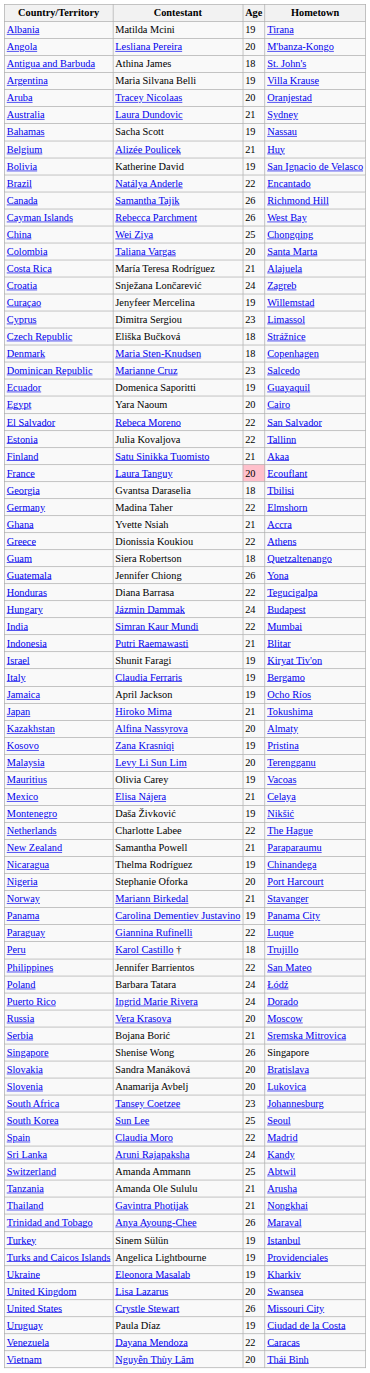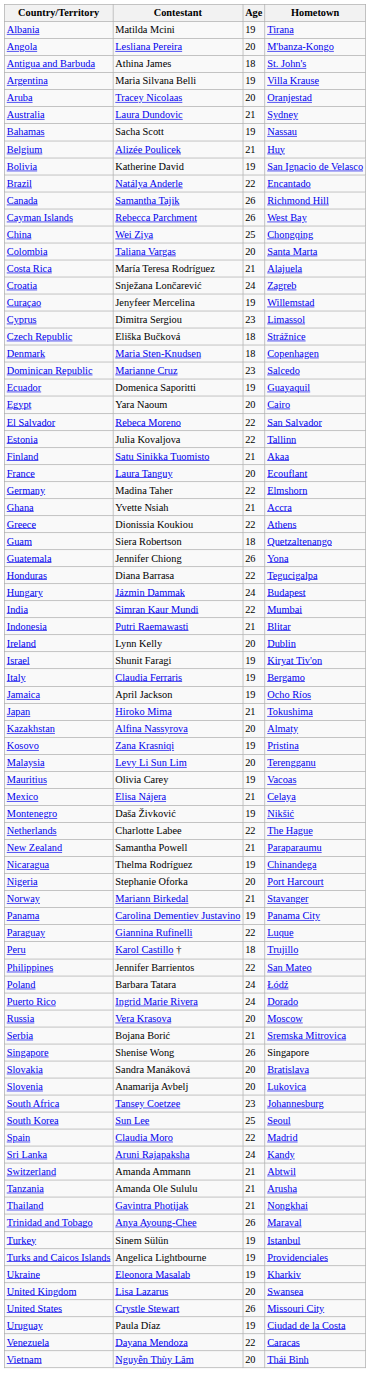 <table class="wikitable sortable" style="font-size:95%;">
 <tr>
 <th>Country/Territory</th>
 <th>Contestant</th>
 <th>Age</th>
 <th>Hometown</th>
 </tr>
 <tr>
 <td> <a href='#'>Albania</a></td>
 <td>Matilda Mcini</td>
 <td>19</td>
 <td><a href='#'>Tirana</a></td>
 </tr>
 <tr>
 <td> <a href='#'>Angola</a></td>
 <td><a href='#'>Lesliana Pereira</a></td>
 <td>20</td>
 <td><a href='#'>M'banza-Kongo</a></td>
 </tr>
 <tr>
 <td> <a href='#'>Antigua and Barbuda</a></td>
 <td>Athina James</td>
 <td>18</td>
 <td><a href='#'>St. John's</a></td>
 </tr>
 <tr>
 <td> <a href='#'>Argentina</a></td>
 <td>Maria Silvana Belli</td>
 <td>19</td>
 <td><a href='#'>Villa Krause</a></td>
 </tr>
 <tr>
 <td> <a href='#'>Aruba</a></td>
 <td><a href='#'>Tracey Nicolaas</a></td>
 <td>20</td>
 <td><a href='#'>Oranjestad</a></td>
 </tr>
 <tr>
 <td> <a href='#'>Australia</a></td>
 <td><a href='#'>Laura Dundovic</a></td>
 <td>21</td>
 <td><a href='#'>Sydney</a></td>
 </tr>
 <tr>
 <td> <a href='#'>Bahamas</a></td>
 <td>Sacha Scott</td>
 <td>19</td>
 <td><a href='#'>Nassau</a></td>
 </tr>
 <tr>
 <td> <a href='#'>Belgium</a></td>
 <td><a href='#'>Alizée Poulicek</a></td>
 <td>21</td>
 <td><a href='#'>Huy</a></td>
 </tr>
 <tr>
 <td> <a href='#'>Bolivia</a></td>
 <td>Katherine David</td>
 <td>19</td>
 <td><a href='#'>San Ignacio de Velasco</a></td>
 </tr>
 <tr>
 <td> <a href='#'>Brazil</a></td>
 <td><a href='#'>Natálya Anderle</a></td>
 <td>22</td>
 <td><a href='#'>Encantado</a></td>
 </tr>
 <tr>
 <td> <a href='#'>Canada</a></td>
 <td><a href='#'>Samantha Tajik</a></td>
 <td>26</td>
 <td><a href='#'>Richmond Hill</a></td>
 </tr>
 <tr>
 <td> <a href='#'>Cayman Islands</a></td>
 <td><a href='#'>Rebecca Parchment</a></td>
 <td>26</td>
 <td><a href='#'>West Bay</a></td>
 </tr>
 <tr>
 <td> <a href='#'>China</a></td>
 <td><a href='#'>Wei Ziya</a></td>
 <td>25</td>
 <td><a href='#'>Chongqing</a></td>
 </tr>
 <tr>
 <td> <a href='#'>Colombia</a></td>
 <td><a href='#'>Taliana Vargas</a></td>
 <td>20</td>
 <td><a href='#'>Santa Marta</a></td>
 </tr>
 <tr>
 <td> <a href='#'>Costa Rica</a></td>
 <td>María Teresa Rodríguez</td>
 <td>21</td>
 <td><a href='#'>Alajuela</a></td>
 </tr>
 <tr>
 <td> <a href='#'>Croatia</a></td>
 <td>Snježana Lončarević</td>
 <td>24</td>
 <td><a href='#'>Zagreb</a></td>
 </tr>
 <tr>
 <td> <a href='#'>Curaçao</a></td>
 <td>Jenyfeer Mercelina</td>
 <td>19</td>
 <td><a href='#'>Willemstad</a></td>
 </tr>
 <tr>
 <td> <a href='#'>Cyprus</a></td>
 <td>Dimitra Sergiou</td>
 <td>23</td>
 <td><a href='#'>Limassol</a></td>
 </tr>
 <tr>
 <td> <a href='#'>Czech Republic</a></td>
 <td>Eliška Bučková</td>
 <td>18</td>
 <td><a href='#'>Strážnice</a></td>
 </tr>
 <tr>
 <td> <a href='#'>Denmark</a></td>
 <td><a href='#'>Maria Sten-Knudsen</a></td>
 <td>18</td>
 <td><a href='#'>Copenhagen</a></td>
 </tr>
 <tr>
 <td> <a href='#'>Dominican Republic</a></td>
 <td><a href='#'>Marianne Cruz</a></td>
 <td>23</td>
 <td><a href='#'>Salcedo</a></td>
 </tr>
 <tr>
 <td> <a href='#'>Ecuador</a></td>
 <td>Domenica Saporitti</td>
 <td>19</td>
 <td><a href='#'>Guayaquil</a></td>
 </tr>
 <tr>
 <td> <a href='#'>Egypt</a></td>
 <td>Yara Naoum</td>
 <td>20</td>
 <td><a href='#'>Cairo</a></td>
 </tr>
 <tr>
 <td> <a href='#'>El Salvador</a></td>
 <td><a href='#'>Rebeca Moreno</a></td>
 <td>22</td>
 <td><a href='#'>San Salvador</a></td>
 </tr>
 <tr>
 <td> <a href='#'>Estonia</a></td>
 <td>Julia Kovaljova</td>
 <td>22</td>
 <td><a href='#'>Tallinn</a></td>
 </tr>
 <tr>
 <td> <a href='#'>Finland</a></td>
 <td><a href='#'>Satu Sinikka Tuomisto</a></td>
 <td>21</td>
 <td><a href='#'>Akaa</a></td>
 </tr>
 <tr>
 <td> <a href='#'>France</a></td>
 <td><a href='#'>Laura Tanguy</a></td>
-<td style="background: pink;">20</td>
+<td>20</td>
 <td><a href='#'>Ecouflant</a></td>
-</tr>
-<tr>
-<td> <a href='#'>Georgia</a></td>
-<td>Gvantsa Daraselia</td>
-<td>18</td>
-<td><a href='#'>Tbilisi</a></td>
 </tr>
 <tr>
 <td> <a href='#'>Germany</a></td>
 <td>Madina Taher</td>
 <td>22</td>
 <td><a href='#'>Elmshorn</a></td>
 </tr>
 <tr>
 <td> <a href='#'>Ghana</a></td>
 <td>Yvette Nsiah</td>
 <td>21</td>
 <td><a href='#'>Accra</a></td>
 </tr>
 <tr>
 <td> <a href='#'>Greece</a></td>
 <td>Dionissia Koukiou</td>
 <td>22</td>
 <td><a href='#'>Athens</a></td>
 </tr>
 <tr>
 <td> <a href='#'>Guam</a></td>
 <td>Siera Robertson</td>
 <td>18</td>
 <td><a href='#'>Quetzaltenango</a></td>
 </tr>
 <tr>
 <td> <a href='#'>Guatemala</a></td>
 <td>Jennifer Chiong</td>
 <td>26</td>
 <td><a href='#'>Yona</a></td>
 </tr>
 <tr>
 <td> <a href='#'>Honduras</a></td>
 <td>Diana Barrasa</td>
 <td>22</td>
 <td><a href='#'>Tegucigalpa</a></td>
 </tr>
 <tr>
 <td> <a href='#'>Hungary</a></td>
 <td><a href='#'>Jázmin Dammak</a></td>
 <td>24</td>
 <td><a href='#'>Budapest</a></td>
 </tr>
 <tr>
 <td> <a href='#'>India</a></td>
 <td><a href='#'>Simran Kaur Mundi</a></td>
 <td>22</td>
 <td><a href='#'>Mumbai</a></td>
 </tr>
 <tr>
 <td> <a href='#'>Indonesia</a></td>
 <td><a href='#'>Putri Raemawasti</a></td>
 <td>21</td>
 <td><a href='#'>Blitar</a></td>
+</tr>
+<tr>
+<td> <a href='#'>Ireland</a></td>
+<td>Lynn Kelly</td>
+<td>20</td>
+<td><a href='#'>Dublin</a></td>
 </tr>
 <tr>
 <td> <a href='#'>Israel</a></td>
 <td>Shunit Faragi</td>
 <td>19</td>
 <td><a href='#'>Kiryat Tiv'on</a></td>
 </tr>
 <tr>
 <td> <a href='#'>Italy</a></td>
 <td><a href='#'>Claudia Ferraris</a></td>
 <td>19</td>
 <td><a href='#'>Bergamo</a></td>
 </tr>
 <tr>
 <td> <a href='#'>Jamaica</a></td>
 <td>April Jackson</td>
 <td>19</td>
 <td><a href='#'>Ocho Ríos</a></td>
 </tr>
 <tr>
 <td> <a href='#'>Japan</a></td>
 <td><a href='#'>Hiroko Mima</a></td>
 <td>21</td>
 <td><a href='#'>Tokushima</a></td>
 </tr>
 <tr>
 <td> <a href='#'>Kazakhstan</a></td>
 <td><a href='#'>Alfina Nassyrova</a></td>
 <td>20</td>
 <td><a href='#'>Almaty</a></td>
 </tr>
 <tr>
 <td> <a href='#'>Kosovo</a></td>
 <td><a href='#'>Zana Krasniqi</a></td>
 <td>19</td>
 <td><a href='#'>Pristina</a></td>
 </tr>
 <tr>
 <td> <a href='#'>Malaysia</a></td>
 <td><a href='#'>Levy Li Sun Lim</a></td>
 <td>20</td>
 <td><a href='#'>Terengganu</a></td>
 </tr>
 <tr>
 <td> <a href='#'>Mauritius</a></td>
 <td>Olivia Carey</td>
 <td>19</td>
 <td><a href='#'>Vacoas</a></td>
 </tr>
 <tr>
 <td> <a href='#'>Mexico</a></td>
 <td><a href='#'>Elisa Nájera</a></td>
 <td>21</td>
 <td><a href='#'>Celaya</a></td>
 </tr>
 <tr>
 <td> <a href='#'>Montenegro</a></td>
 <td>Daša Živković</td>
 <td>19</td>
 <td><a href='#'>Nikšić</a></td>
 </tr>
 <tr>
 <td> <a href='#'>Netherlands</a></td>
 <td>Charlotte Labee</td>
 <td>22</td>
 <td><a href='#'>The Hague</a></td>
 </tr>
 <tr>
 <td> <a href='#'>New Zealand</a></td>
 <td>Samantha Powell</td>
 <td>21</td>
 <td><a href='#'>Paraparaumu</a></td>
 </tr>
 <tr>
 <td> <a href='#'>Nicaragua</a></td>
 <td>Thelma Rodríguez</td>
 <td>19</td>
 <td><a href='#'>Chinandega</a></td>
 </tr>
 <tr>
 <td> <a href='#'>Nigeria</a></td>
 <td>Stephanie Oforka</td>
 <td>20</td>
 <td><a href='#'>Port Harcourt</a></td>
 </tr>
 <tr>
 <td> <a href='#'>Norway</a></td>
 <td><a href='#'>Mariann Birkedal</a></td>
 <td>21</td>
 <td><a href='#'>Stavanger</a></td>
 </tr>
 <tr>
 <td> <a href='#'>Panama</a></td>
 <td><a href='#'>Carolina Dementiev Justavino</a></td>
 <td>19</td>
 <td><a href='#'>Panama City</a></td>
 </tr>
 <tr>
 <td> <a href='#'>Paraguay</a></td>
 <td><a href='#'>Giannina Rufinelli</a></td>
 <td>22</td>
 <td><a href='#'>Luque</a></td>
 </tr>
 <tr>
 <td> <a href='#'>Peru</a></td>
 <td><a href='#'>Karol Castillo</a> †</td>
 <td>18</td>
 <td><a href='#'>Trujillo</a></td>
 </tr>
 <tr>
 <td> <a href='#'>Philippines</a></td>
 <td>Jennifer Barrientos</td>
 <td>22</td>
 <td><a href='#'>San Mateo</a></td>
 </tr>
 <tr>
 <td> <a href='#'>Poland</a></td>
 <td>Barbara Tatara</td>
 <td>24</td>
 <td><a href='#'>Łódź</a></td>
 </tr>
 <tr>
 <td> <a href='#'>Puerto Rico</a></td>
 <td><a href='#'>Ingrid Marie Rivera</a></td>
 <td>24</td>
 <td><a href='#'>Dorado</a></td>
 </tr>
 <tr>
 <td> <a href='#'>Russia</a></td>
 <td><a href='#'>Vera Krasova</a></td>
 <td>20</td>
 <td><a href='#'>Moscow</a></td>
 </tr>
 <tr>
 <td> <a href='#'>Serbia</a></td>
 <td>Bojana Borić</td>
 <td>21</td>
 <td><a href='#'>Sremska Mitrovica</a></td>
 </tr>
 <tr>
 <td> <a href='#'>Singapore</a></td>
 <td>Shenise Wong</td>
 <td>26</td>
 <td>Singapore</td>
 </tr>
 <tr>
 <td> <a href='#'>Slovakia</a></td>
 <td>Sandra Manáková</td>
 <td>20</td>
 <td><a href='#'>Bratislava</a></td>
 </tr>
 <tr>
 <td> <a href='#'>Slovenia</a></td>
 <td>Anamarija Avbelj</td>
 <td>20</td>
 <td><a href='#'>Lukovica</a></td>
 </tr>
 <tr>
 <td> <a href='#'>South Africa</a></td>
 <td><a href='#'>Tansey Coetzee</a></td>
 <td>23</td>
 <td><a href='#'>Johannesburg</a></td>
 </tr>
 <tr>
 <td> <a href='#'>South Korea</a></td>
 <td><a href='#'>Sun Lee</a></td>
 <td>25</td>
 <td><a href='#'>Seoul</a></td>
 </tr>
 <tr>
 <td> <a href='#'>Spain</a></td>
 <td><a href='#'>Claudia Moro</a></td>
 <td>22</td>
 <td><a href='#'>Madrid</a></td>
 </tr>
 <tr>
 <td> <a href='#'>Sri Lanka</a></td>
 <td><a href='#'>Aruni Rajapaksha</a></td>
 <td>24</td>
 <td><a href='#'>Kandy</a></td>
 </tr>
 <tr>
 <td> <a href='#'>Switzerland</a></td>
 <td>Amanda Ammann</td>
-<td>25</td>
+<td>21</td>
 <td><a href='#'>Abtwil</a></td>
 </tr>
 <tr>
 <td> <a href='#'>Tanzania</a></td>
 <td>Amanda Ole Sululu</td>
 <td>21</td>
 <td><a href='#'>Arusha</a></td>
 </tr>
 <tr>
 <td> <a href='#'>Thailand</a></td>
 <td><a href='#'>Gavintra Photijak</a></td>
 <td>21</td>
 <td><a href='#'>Nongkhai</a></td>
 </tr>
 <tr>
 <td> <a href='#'>Trinidad and Tobago</a></td>
 <td><a href='#'>Anya Ayoung-Chee</a></td>
 <td>26</td>
 <td><a href='#'>Maraval</a></td>
 </tr>
 <tr>
 <td> <a href='#'>Turkey</a></td>
 <td>Sinem Sülün</td>
 <td>19</td>
 <td><a href='#'>Istanbul</a></td>
 </tr>
 <tr>
 <td> <a href='#'>Turks and Caicos Islands</a></td>
 <td>Angelica Lightbourne</td>
 <td>19</td>
 <td><a href='#'>Providenciales</a></td>
 </tr>
 <tr>
 <td> <a href='#'>Ukraine</a></td>
 <td><a href='#'>Eleonora Masalab</a></td>
 <td>19</td>
 <td><a href='#'>Kharkiv</a></td>
 </tr>
 <tr>
 <td> <a href='#'>United Kingdom</a></td>
 <td><a href='#'>Lisa Lazarus</a></td>
 <td>20</td>
 <td><a href='#'>Swansea</a></td>
 </tr>
 <tr>
 <td> <a href='#'>United States</a></td>
 <td><a href='#'>Crystle Stewart</a></td>
 <td>26</td>
 <td><a href='#'>Missouri City</a></td>
 </tr>
 <tr>
 <td> <a href='#'>Uruguay</a></td>
 <td>Paula Díaz</td>
 <td>19</td>
 <td><a href='#'>Ciudad de la Costa</a></td>
 </tr>
 <tr>
 <td> <a href='#'>Venezuela</a></td>
 <td><a href='#'>Dayana Mendoza</a></td>
 <td>22</td>
 <td><a href='#'>Caracas</a></td>
 </tr>
 <tr>
 <td> <a href='#'>Vietnam</a></td>
 <td><a href='#'>Nguyễn Thùy Lâm</a></td>
 <td>20</td>
 <td><a href='#'>Thái Bình</a></td>
 </tr>
 </table>
